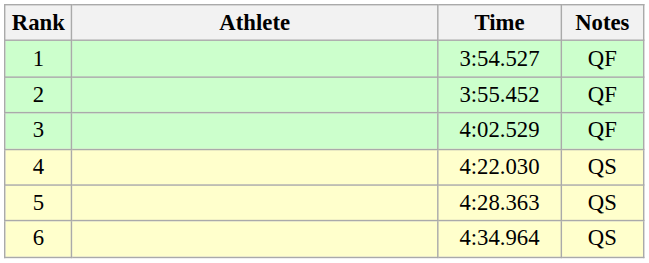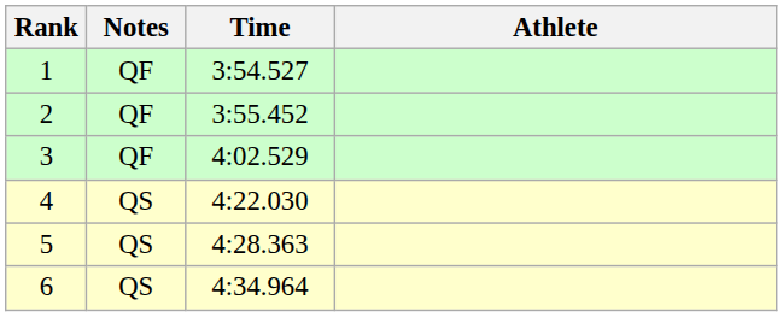 <table class=wikitable style="text-align:center">
 <tr>
 <th width=40>Rank</th>
+<th width=50>Notes</th>
+<th width=80>Time</th>
 <th width=250>Athlete</th>
-<th width=80>Time</th>
-<th width=50>Notes</th>
 </tr>
 <tr bgcolor="ccffcc">
 <td>1</td>
+<td>QF</td>
+<td>3:54.527</td>
 <td align=left></td>
-<td>3:54.527</td>
-<td>QF</td>
 </tr>
 <tr bgcolor="ccffcc">
 <td>2</td>
+<td>QF</td>
+<td>3:55.452</td>
 <td align=left></td>
-<td>3:55.452</td>
-<td>QF</td>
 </tr>
 <tr bgcolor="ccffcc">
 <td>3</td>
+<td>QF</td>
+<td>4:02.529</td>
 <td align=left></td>
-<td>4:02.529</td>
-<td>QF</td>
 </tr>
 <tr bgcolor="#ffffcc">
 <td>4</td>
+<td>QS</td>
+<td>4:22.030</td>
 <td align=left></td>
-<td>4:22.030</td>
-<td>QS</td>
 </tr>
 <tr bgcolor="#ffffcc">
 <td>5</td>
+<td>QS</td>
+<td>4:28.363</td>
 <td align=left></td>
-<td>4:28.363</td>
-<td>QS</td>
 </tr>
 <tr bgcolor="#ffffcc">
 <td>6</td>
+<td>QS</td>
+<td>4:34.964</td>
 <td align=left></td>
-<td>4:34.964</td>
-<td>QS</td>
 </tr>
 </table>
